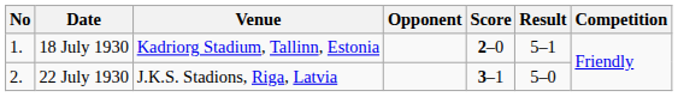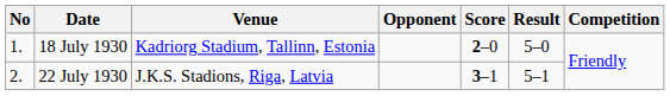 <table class="wikitable" style="font-size:85%;">
 <tr>
 <th>No</th>
 <th>Date</th>
 <th>Venue</th>
 <th>Opponent</th>
 <th>Score</th>
 <th>Result</th>
 <th>Competition</th>
 </tr>
 <tr>
 <td>1.</td>
 <td>18 July 1930</td>
 <td><a href='#'>Kadriorg Stadium</a>, <a href='#'>Tallinn</a>, <a href='#'>Estonia</a></td>
 <td></td>
 <td align=center><strong>2</strong>–0</td>
-<td align=center>5–1</td>
+<td align=center>5–0</td>
 <td rowspan="2"><a href='#'>Friendly</a></td>
 </tr>
 <tr>
 <td>2.</td>
 <td>22 July 1930</td>
 <td>J.K.S. Stadions, <a href='#'>Riga</a>, <a href='#'>Latvia</a></td>
 <td></td>
 <td align=center><strong>3</strong>–1</td>
-<td align=center>5–0</td>
+<td align=center>5–1</td>
 </tr>
 </table>
